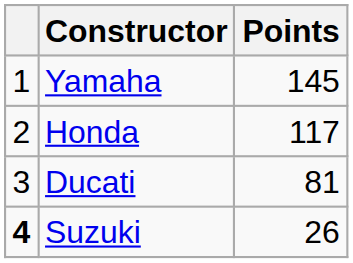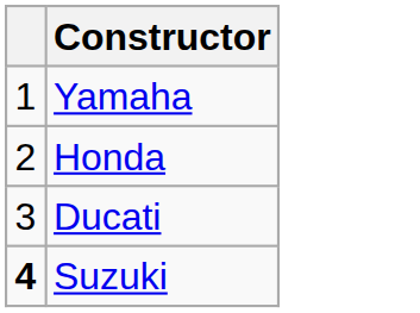 <table class="wikitable" style="font-size: 95%;">
 <tr>
 <th></th>
 <th>Constructor</th>
-<th>Points</th>
 </tr>
 <tr>
 <td align=center>1</td>
 <td> <a href='#'>Yamaha</a></td>
-<td align=right>145</td>
 </tr>
 <tr>
 <td align=center>2</td>
 <td> <a href='#'>Honda</a></td>
-<td align=right>117</td>
 </tr>
 <tr>
 <td align=center>3</td>
 <td> <a href='#'>Ducati</a></td>
-<td align=right>81</td>
 </tr>
 <tr>
 <td align=center><strong>4</strong></td>
 <td> <a href='#'>Suzuki</a></td>
-<td align=right>26</td>
 </tr>
 </table>
